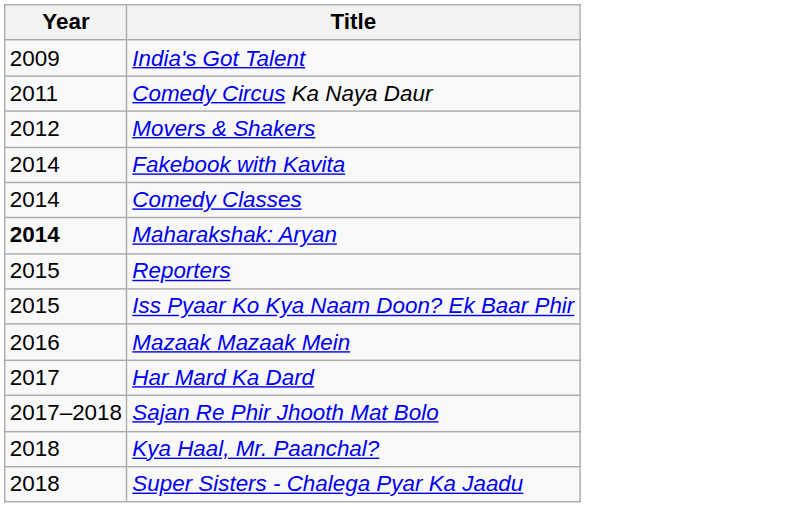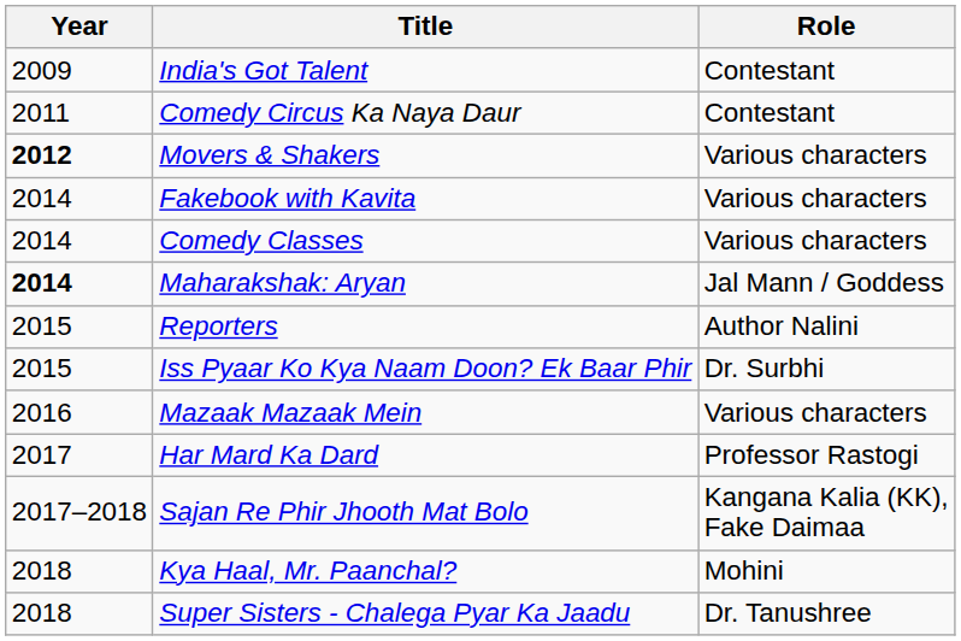 <table class="wikitable plainrowheaders">
 <tr>
 <th>Year</th>
 <th>Title</th>
+<th>Role</th>
 </tr>
 <tr>
 <td>2009</td>
 <td><em><a href='#'>India's Got Talent</a></em></td>
+<td>Contestant</td>
 </tr>
 <tr>
 <td>2011</td>
 <td><em><a href='#'>Comedy Circus</a> Ka Naya Daur</em></td>
+<td>Contestant</td>
 </tr>
 <tr>
-<td>2012</td>
+<td><strong>2012</strong></td>
 <td><a href='#'><em>Movers & Shakers</em></a></td>
+<td>Various characters</td>
 </tr>
 <tr>
 <td>2014</td>
 <td><em><a href='#'>Fakebook with Kavita</a></em></td>
+<td>Various characters</td>
 </tr>
 <tr>
 <td>2014</td>
 <td><em><a href='#'>Comedy Classes</a></em></td>
+<td>Various characters</td>
 </tr>
 <tr>
 <td><strong>2014</strong></td>
 <td><em><a href='#'>Maharakshak: Aryan</a></em></td>
+<td>Jal Mann / Goddess</td>
 </tr>
 <tr>
 <td>2015</td>
 <td><em><a href='#'>Reporters</a></em></td>
+<td>Author Nalini</td>
 </tr>
 <tr>
 <td>2015</td>
 <td><em><a href='#'>Iss Pyaar Ko Kya Naam Doon? Ek Baar Phir</a></em></td>
+<td>Dr. Surbhi</td>
 </tr>
 <tr>
 <td>2016</td>
 <td><em><a href='#'>Mazaak Mazaak Mein</a></em></td>
+<td>Various characters</td>
 </tr>
 <tr>
 <td>2017</td>
 <td><em><a href='#'>Har Mard Ka Dard</a></em></td>
+<td>Professor Rastogi</td>
 </tr>
 <tr>
 <td>2017–2018</td>
 <td><em><a href='#'>Sajan Re Phir Jhooth Mat Bolo</a></em></td>
+<td>Kangana Kalia (KK), <br>Fake Daimaa</td>
 </tr>
 <tr>
 <td>2018</td>
 <td><em><a href='#'>Kya Haal, Mr. Paanchal?</a></em></td>
+<td>Mohini</td>
 </tr>
 <tr>
 <td>2018</td>
 <td><em><a href='#'>Super Sisters - Chalega Pyar Ka Jaadu</a></em></td>
+<td>Dr. Tanushree</td>
 </tr>
 </table>
